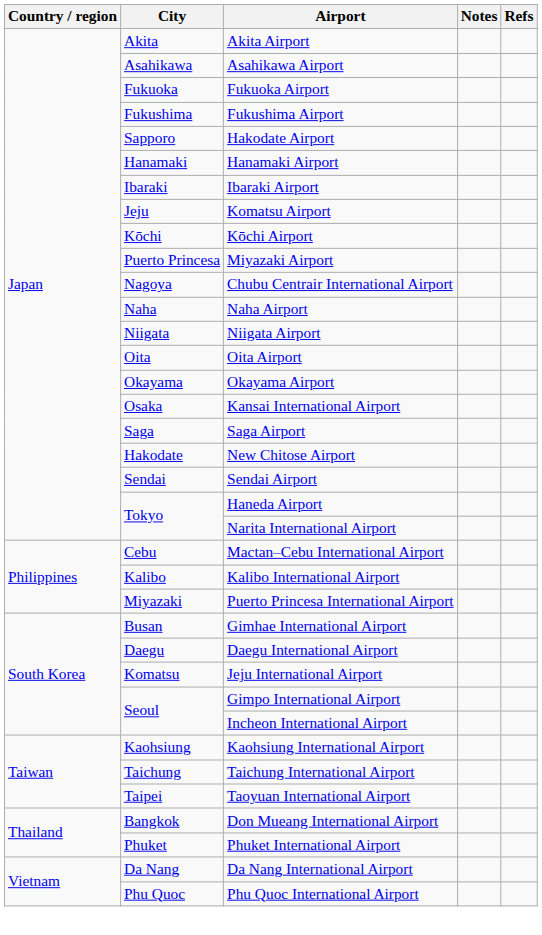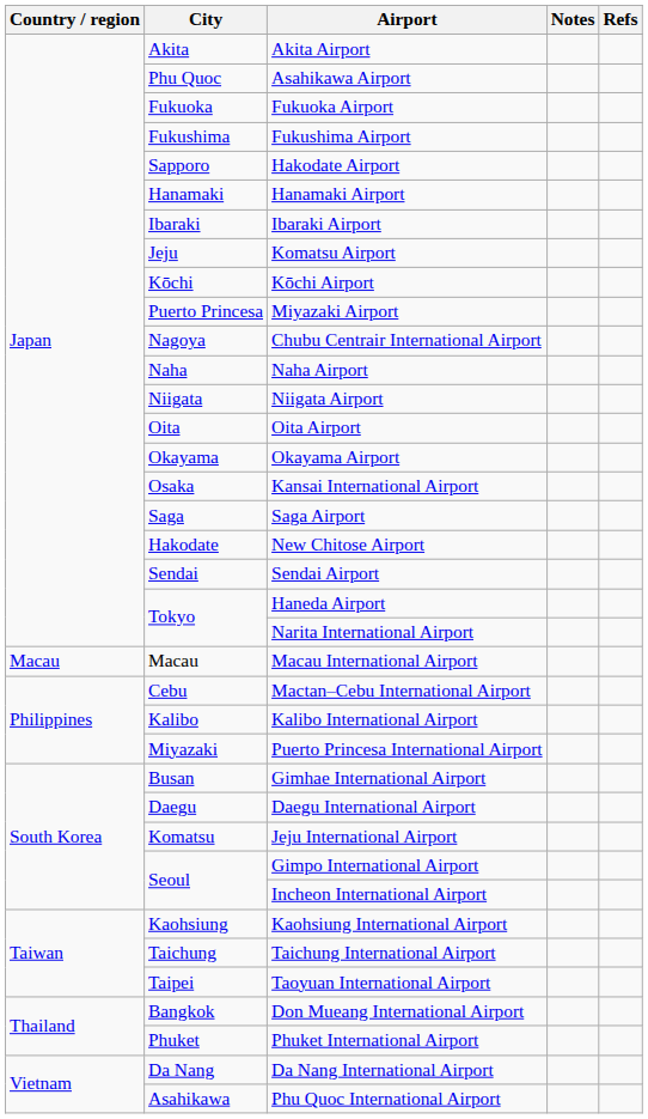 <table class="sortable wikitable">
 <tr>
 <th>Country / region</th>
 <th>City</th>
 <th>Airport</th>
 <th>Notes</th>
 <th>Refs</th>
 </tr>
 <tr>
 <td rowspan="21"><a href='#'>Japan</a></td>
 <td><a href='#'>Akita</a></td>
 <td><a href='#'>Akita Airport</a></td>
 <td></td>
 <td align=center></td>
 </tr>
 <tr>
-<td><a href='#'>Asahikawa</a></td>
+<td><a href='#'>Phu Quoc</a></td>
 <td><a href='#'>Asahikawa Airport</a></td>
 <td align=center></td>
 <td align=center></td>
 </tr>
 <tr>
 <td><a href='#'>Fukuoka</a></td>
 <td><a href='#'>Fukuoka Airport</a></td>
 <td align=center></td>
 <td align=center></td>
 </tr>
 <tr>
 <td><a href='#'>Fukushima</a></td>
 <td><a href='#'>Fukushima Airport</a></td>
 <td align=center></td>
 <td align=center></td>
 </tr>
 <tr>
 <td><a href='#'>Sapporo</a></td>
 <td><a href='#'>Hakodate Airport</a></td>
 <td align=center></td>
 <td align=center></td>
 </tr>
 <tr>
 <td><a href='#'>Hanamaki</a></td>
 <td><a href='#'>Hanamaki Airport</a></td>
 <td align=center></td>
 <td align=center></td>
 </tr>
 <tr>
 <td><a href='#'>Ibaraki</a></td>
 <td><a href='#'>Ibaraki Airport</a></td>
 <td align=center></td>
 <td align=center></td>
 </tr>
 <tr>
 <td><a href='#'>Jeju</a></td>
 <td><a href='#'>Komatsu Airport</a></td>
 <td align=center></td>
 <td align=center></td>
 </tr>
 <tr>
 <td><a href='#'>Kōchi</a></td>
 <td><a href='#'>Kōchi Airport</a></td>
 <td align=center></td>
 <td align=center></td>
 </tr>
 <tr>
 <td><a href='#'>Puerto Princesa</a></td>
 <td><a href='#'>Miyazaki Airport</a></td>
 <td align=center></td>
 <td align=center></td>
 </tr>
 <tr>
 <td><a href='#'>Nagoya</a></td>
 <td><a href='#'>Chubu Centrair International Airport</a></td>
 <td align=center></td>
 <td align=center></td>
 </tr>
 <tr>
 <td><a href='#'>Naha</a></td>
 <td><a href='#'>Naha Airport</a></td>
 <td align=center></td>
 <td align=center></td>
 </tr>
 <tr>
 <td><a href='#'>Niigata</a></td>
 <td><a href='#'>Niigata Airport</a></td>
 <td align=center></td>
 <td align=center></td>
 </tr>
 <tr>
 <td><a href='#'>Oita</a></td>
 <td><a href='#'>Oita Airport</a></td>
 <td></td>
 <td align=center></td>
 </tr>
 <tr>
 <td><a href='#'>Okayama</a></td>
 <td><a href='#'>Okayama Airport</a></td>
 <td align=center></td>
 <td align=center></td>
 </tr>
 <tr>
 <td><a href='#'>Osaka</a></td>
 <td><a href='#'>Kansai International Airport</a></td>
 <td align=center></td>
 <td align=center></td>
 </tr>
 <tr>
 <td><a href='#'>Saga</a></td>
 <td><a href='#'>Saga Airport</a></td>
 <td align=center></td>
 <td align=center></td>
 </tr>
 <tr>
 <td><a href='#'>Hakodate</a></td>
 <td><a href='#'>New Chitose Airport</a></td>
 <td align=center></td>
 <td align=center></td>
 </tr>
 <tr>
 <td><a href='#'>Sendai</a></td>
 <td><a href='#'>Sendai Airport</a></td>
 <td align=center></td>
 <td align=center></td>
 </tr>
 <tr>
 <td rowspan="2"><a href='#'>Tokyo</a></td>
 <td><a href='#'>Haneda Airport</a></td>
 <td align=center></td>
 <td align=center></td>
 </tr>
 <tr>
 <td><a href='#'>Narita International Airport</a></td>
 <td align=center></td>
 <td align=center></td>
 </tr>
 <tr>
+<td><a href='#'>Macau</a></td>
+<td>Macau</td>
+<td><a href='#'>Macau International Airport</a></td>
+<td align=center></td>
+<td align=center></td>
+</tr>
+<tr>
 <td rowspan="3"><a href='#'>Philippines</a></td>
 <td><a href='#'>Cebu</a></td>
 <td><a href='#'>Mactan–Cebu International Airport</a></td>
 <td></td>
 <td align=center></td>
 </tr>
 <tr>
 <td><a href='#'>Kalibo</a></td>
 <td><a href='#'>Kalibo International Airport</a></td>
 <td></td>
 <td align=center></td>
 </tr>
 <tr>
 <td><a href='#'>Miyazaki</a></td>
 <td><a href='#'>Puerto Princesa International Airport</a></td>
 <td></td>
 <td align=center></td>
 </tr>
 <tr>
 <td rowspan="5"><a href='#'>South Korea</a></td>
 <td><a href='#'>Busan</a></td>
 <td><a href='#'>Gimhae International Airport</a></td>
 <td align=center></td>
 <td align=center></td>
 </tr>
 <tr>
 <td><a href='#'>Daegu</a></td>
 <td><a href='#'>Daegu International Airport</a></td>
 <td align=center></td>
 <td align=center></td>
 </tr>
 <tr>
 <td><a href='#'>Komatsu</a></td>
 <td><a href='#'>Jeju International Airport</a></td>
 <td align=center></td>
 <td align=center></td>
 </tr>
 <tr>
 <td rowspan="2"><a href='#'>Seoul</a></td>
 <td><a href='#'>Gimpo International Airport</a></td>
 <td align=center></td>
 <td align=center></td>
 </tr>
 <tr>
 <td><a href='#'>Incheon International Airport</a></td>
 <td align=center></td>
 <td align=center></td>
 </tr>
 <tr>
 <td rowspan="3"><a href='#'>Taiwan</a></td>
 <td><a href='#'>Kaohsiung</a></td>
 <td><a href='#'>Kaohsiung International Airport</a></td>
 <td align=center></td>
 <td align=center></td>
 </tr>
 <tr>
 <td><a href='#'>Taichung</a></td>
 <td><a href='#'>Taichung International Airport</a></td>
 <td align=center></td>
 <td align=center></td>
 </tr>
 <tr>
 <td><a href='#'>Taipei</a></td>
 <td><a href='#'>Taoyuan International Airport</a></td>
 <td></td>
 <td align=center></td>
 </tr>
 <tr>
 <td rowspan="2"><a href='#'>Thailand</a></td>
 <td><a href='#'>Bangkok</a></td>
 <td><a href='#'>Don Mueang International Airport</a></td>
 <td></td>
 <td align=center></td>
 </tr>
 <tr>
 <td><a href='#'>Phuket</a></td>
 <td><a href='#'>Phuket International Airport</a></td>
 <td align=center></td>
 <td align=center></td>
 </tr>
 <tr>
 <td rowspan="2"><a href='#'>Vietnam</a></td>
 <td><a href='#'>Da Nang</a></td>
 <td><a href='#'>Da Nang International Airport</a></td>
 <td align=center></td>
 <td align=center></td>
 </tr>
 <tr>
-<td><a href='#'>Phu Quoc</a></td>
+<td><a href='#'>Asahikawa</a></td>
 <td><a href='#'>Phu Quoc International Airport</a></td>
 <td align=center></td>
 <td align=center></td>
 </tr>
 </table>
